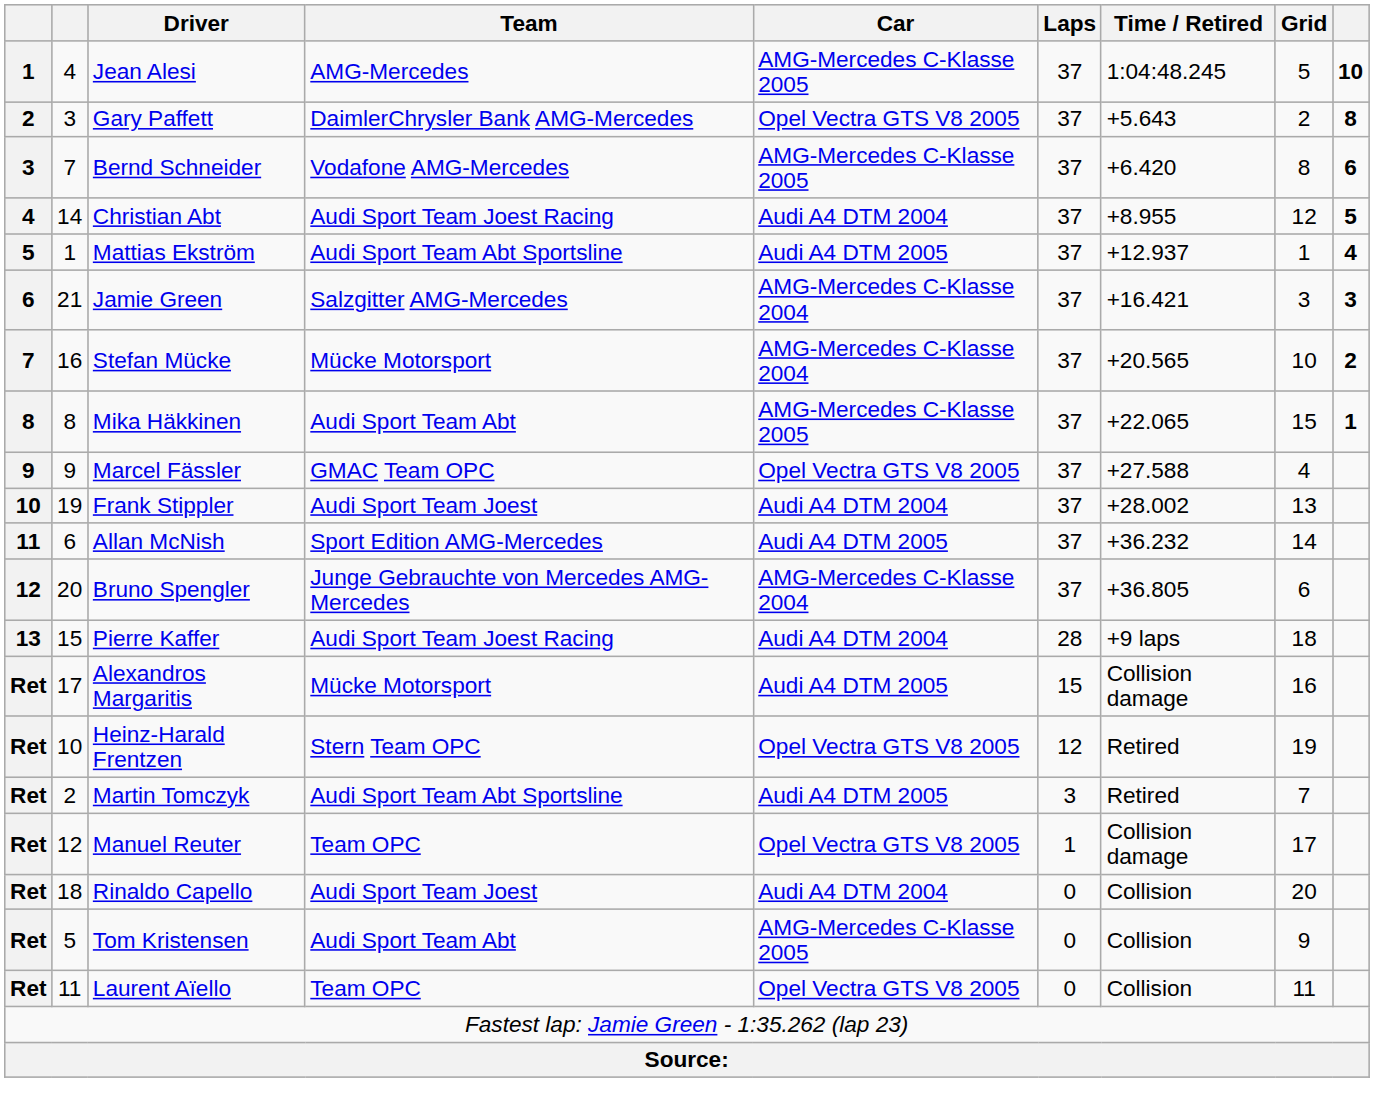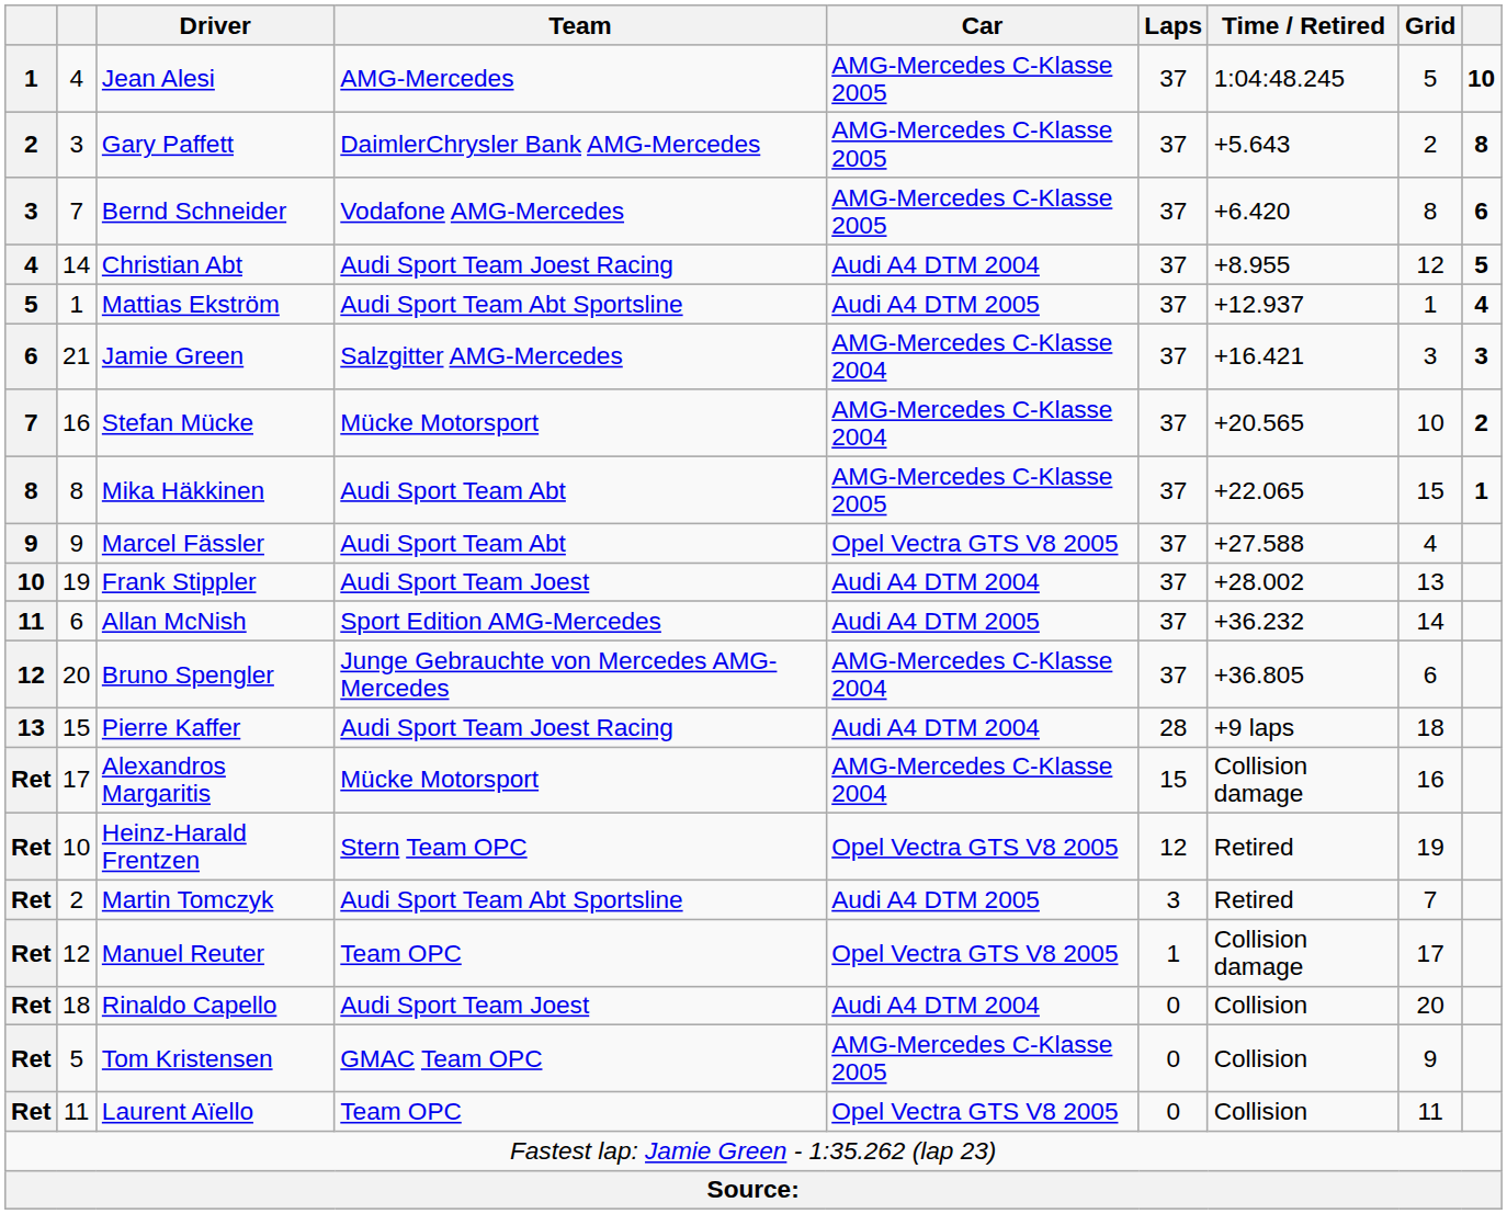 <table class="wikitable" style="font-size:90%;">
 <tr>
 <th></th>
 <th></th>
 <th>Driver</th>
 <th>Team</th>
 <th>Car</th>
 <th>Laps</th>
 <th>Time / Retired</th>
 <th>Grid</th>
 <th></th>
 </tr>
 <tr>
 <th>1</th>
 <td align="center">4</td>
 <td> <a href='#'>Jean Alesi</a></td>
 <td><a href='#'>AMG-Mercedes</a></td>
 <td><a href='#'>AMG-Mercedes C-Klasse 2005</a></td>
 <td align="center">37</td>
 <td>1:04:48.245</td>
 <td align="center">5</td>
 <td align="center"><strong>10</strong></td>
 </tr>
 <tr>
 <th>2</th>
 <td align="center">3</td>
 <td> <a href='#'>Gary Paffett</a></td>
 <td><a href='#'>DaimlerChrysler Bank</a> <a href='#'>AMG-Mercedes</a></td>
-<td><a href='#'>Opel Vectra GTS V8 2005</a></td>
+<td><a href='#'>AMG-Mercedes C-Klasse 2005</a></td>
 <td align="center">37</td>
 <td>+5.643</td>
 <td align="center">2</td>
 <td align="center"><strong>8</strong></td>
 </tr>
 <tr>
 <th>3</th>
 <td align="center">7</td>
 <td> <a href='#'>Bernd Schneider</a></td>
 <td><a href='#'>Vodafone</a> <a href='#'>AMG-Mercedes</a></td>
 <td><a href='#'>AMG-Mercedes C-Klasse 2005</a></td>
 <td align="center">37</td>
 <td>+6.420</td>
 <td align="center">8</td>
 <td align="center"><strong>6</strong></td>
 </tr>
 <tr>
 <th>4</th>
 <td align="center">14</td>
 <td> <a href='#'>Christian Abt</a></td>
 <td><a href='#'>Audi Sport Team Joest Racing</a></td>
 <td><a href='#'>Audi A4 DTM 2004</a></td>
 <td align="center">37</td>
 <td>+8.955</td>
 <td align="center">12</td>
 <td align="center"><strong>5</strong></td>
 </tr>
 <tr>
 <th>5</th>
 <td align="center">1</td>
 <td> <a href='#'>Mattias Ekström</a></td>
 <td><a href='#'>Audi Sport Team Abt Sportsline</a></td>
 <td><a href='#'>Audi A4 DTM 2005</a></td>
 <td align="center">37</td>
 <td>+12.937</td>
 <td align="center">1</td>
 <td align="center"><strong>4</strong></td>
 </tr>
 <tr>
 <th>6</th>
 <td align="center">21</td>
 <td> <a href='#'>Jamie Green</a></td>
 <td><a href='#'>Salzgitter</a> <a href='#'>AMG-Mercedes</a></td>
 <td><a href='#'>AMG-Mercedes C-Klasse 2004</a></td>
 <td align="center">37</td>
 <td>+16.421</td>
 <td align="center">3</td>
 <td align="center"><strong>3</strong></td>
 </tr>
 <tr>
 <th>7</th>
 <td align="center">16</td>
 <td> <a href='#'>Stefan Mücke</a></td>
 <td><a href='#'>Mücke Motorsport</a></td>
 <td><a href='#'>AMG-Mercedes C-Klasse 2004</a></td>
 <td align="center">37</td>
 <td>+20.565</td>
 <td align="center">10</td>
 <td align="center"><strong>2</strong></td>
 </tr>
 <tr>
 <th>8</th>
 <td align="center">8</td>
 <td> <a href='#'>Mika Häkkinen</a></td>
 <td><a href='#'>Audi Sport Team Abt</a></td>
 <td><a href='#'>AMG-Mercedes C-Klasse 2005</a></td>
 <td align="center">37</td>
 <td>+22.065</td>
 <td align="center">15</td>
 <td align="center"><strong>1</strong></td>
 </tr>
 <tr>
 <th>9</th>
 <td align="center">9</td>
 <td> <a href='#'>Marcel Fässler</a></td>
-<td><a href='#'>GMAC</a> <a href='#'>Team OPC</a></td>
+<td><a href='#'>Audi Sport Team Abt</a></td>
 <td><a href='#'>Opel Vectra GTS V8 2005</a></td>
 <td align="center">37</td>
 <td>+27.588</td>
 <td align="center">4</td>
 <td align="center"></td>
 </tr>
 <tr>
 <th>10</th>
 <td align="center">19</td>
 <td> <a href='#'>Frank Stippler</a></td>
 <td><a href='#'>Audi Sport Team Joest</a></td>
 <td><a href='#'>Audi A4 DTM 2004</a></td>
 <td align="center">37</td>
 <td>+28.002</td>
 <td align="center">13</td>
 <td align="center"></td>
 </tr>
 <tr>
 <th>11</th>
 <td align="center">6</td>
 <td> <a href='#'>Allan McNish</a></td>
 <td><a href='#'>Sport Edition AMG-Mercedes</a></td>
 <td><a href='#'>Audi A4 DTM 2005</a></td>
 <td align="center">37</td>
 <td>+36.232</td>
 <td align="center">14</td>
 <td align="center"></td>
 </tr>
 <tr>
 <th>12</th>
 <td align="center">20</td>
 <td> <a href='#'>Bruno Spengler</a></td>
 <td><a href='#'>Junge Gebrauchte von Mercedes AMG-Mercedes</a></td>
 <td><a href='#'>AMG-Mercedes C-Klasse 2004</a></td>
 <td align="center">37</td>
 <td>+36.805</td>
 <td align="center">6</td>
 <td align="center"></td>
 </tr>
 <tr>
 <th>13</th>
 <td align="center">15</td>
 <td> <a href='#'>Pierre Kaffer</a></td>
 <td><a href='#'>Audi Sport Team Joest Racing</a></td>
 <td><a href='#'>Audi A4 DTM 2004</a></td>
 <td align="center">28</td>
 <td>+9 laps</td>
 <td align="center">18</td>
 <td align="center"></td>
 </tr>
 <tr>
 <th>Ret</th>
 <td align="center">17</td>
 <td> <a href='#'>Alexandros Margaritis</a></td>
 <td><a href='#'>Mücke Motorsport</a></td>
-<td><a href='#'>Audi A4 DTM 2005</a></td>
+<td><a href='#'>AMG-Mercedes C-Klasse 2004</a></td>
 <td align="center">15</td>
 <td>Collision damage</td>
 <td align="center">16</td>
 <td align="center"></td>
 </tr>
 <tr>
 <th>Ret</th>
 <td align="center">10</td>
 <td> <a href='#'>Heinz-Harald Frentzen</a></td>
 <td><a href='#'>Stern</a> <a href='#'>Team OPC</a></td>
 <td><a href='#'>Opel Vectra GTS V8 2005</a></td>
 <td align="center">12</td>
 <td>Retired</td>
 <td align="center">19</td>
 <td align="center"></td>
 </tr>
 <tr>
 <th>Ret</th>
 <td align="center">2</td>
 <td> <a href='#'>Martin Tomczyk</a></td>
 <td><a href='#'>Audi Sport Team Abt Sportsline</a></td>
 <td><a href='#'>Audi A4 DTM 2005</a></td>
 <td align="center">3</td>
 <td>Retired</td>
 <td align="center">7</td>
 <td align="center"></td>
 </tr>
 <tr>
 <th>Ret</th>
 <td align="center">12</td>
 <td> <a href='#'>Manuel Reuter</a></td>
 <td><a href='#'>Team OPC</a></td>
 <td><a href='#'>Opel Vectra GTS V8 2005</a></td>
 <td align="center">1</td>
 <td>Collision damage</td>
 <td align="center">17</td>
 <td align="center"></td>
 </tr>
 <tr>
 <th>Ret</th>
 <td align="center">18</td>
 <td> <a href='#'>Rinaldo Capello</a></td>
 <td><a href='#'>Audi Sport Team Joest</a></td>
 <td><a href='#'>Audi A4 DTM 2004</a></td>
 <td align="center">0</td>
 <td>Collision</td>
 <td align="center">20</td>
 <td align="center"></td>
 </tr>
 <tr>
 <th>Ret</th>
 <td align="center">5</td>
 <td> <a href='#'>Tom Kristensen</a></td>
-<td><a href='#'>Audi Sport Team Abt</a></td>
+<td><a href='#'>GMAC</a> <a href='#'>Team OPC</a></td>
 <td><a href='#'>AMG-Mercedes C-Klasse 2005</a></td>
 <td align="center">0</td>
 <td>Collision</td>
 <td align="center">9</td>
 <td align="center"></td>
 </tr>
 <tr>
 <th>Ret</th>
 <td align="center">11</td>
 <td> <a href='#'>Laurent Aïello</a></td>
 <td><a href='#'>Team OPC</a></td>
 <td><a href='#'>Opel Vectra GTS V8 2005</a></td>
 <td align="center">0</td>
 <td>Collision</td>
 <td align="center">11</td>
 <td align="center"></td>
 </tr>
 <tr>
 <td colspan=9 align=center><em>Fastest lap: <a href='#'>Jamie Green</a> - 1:35.262 (lap 23)</em></td>
 </tr>
 <tr>
 <th colspan=9>Source:</th>
 </tr>
 </table>
